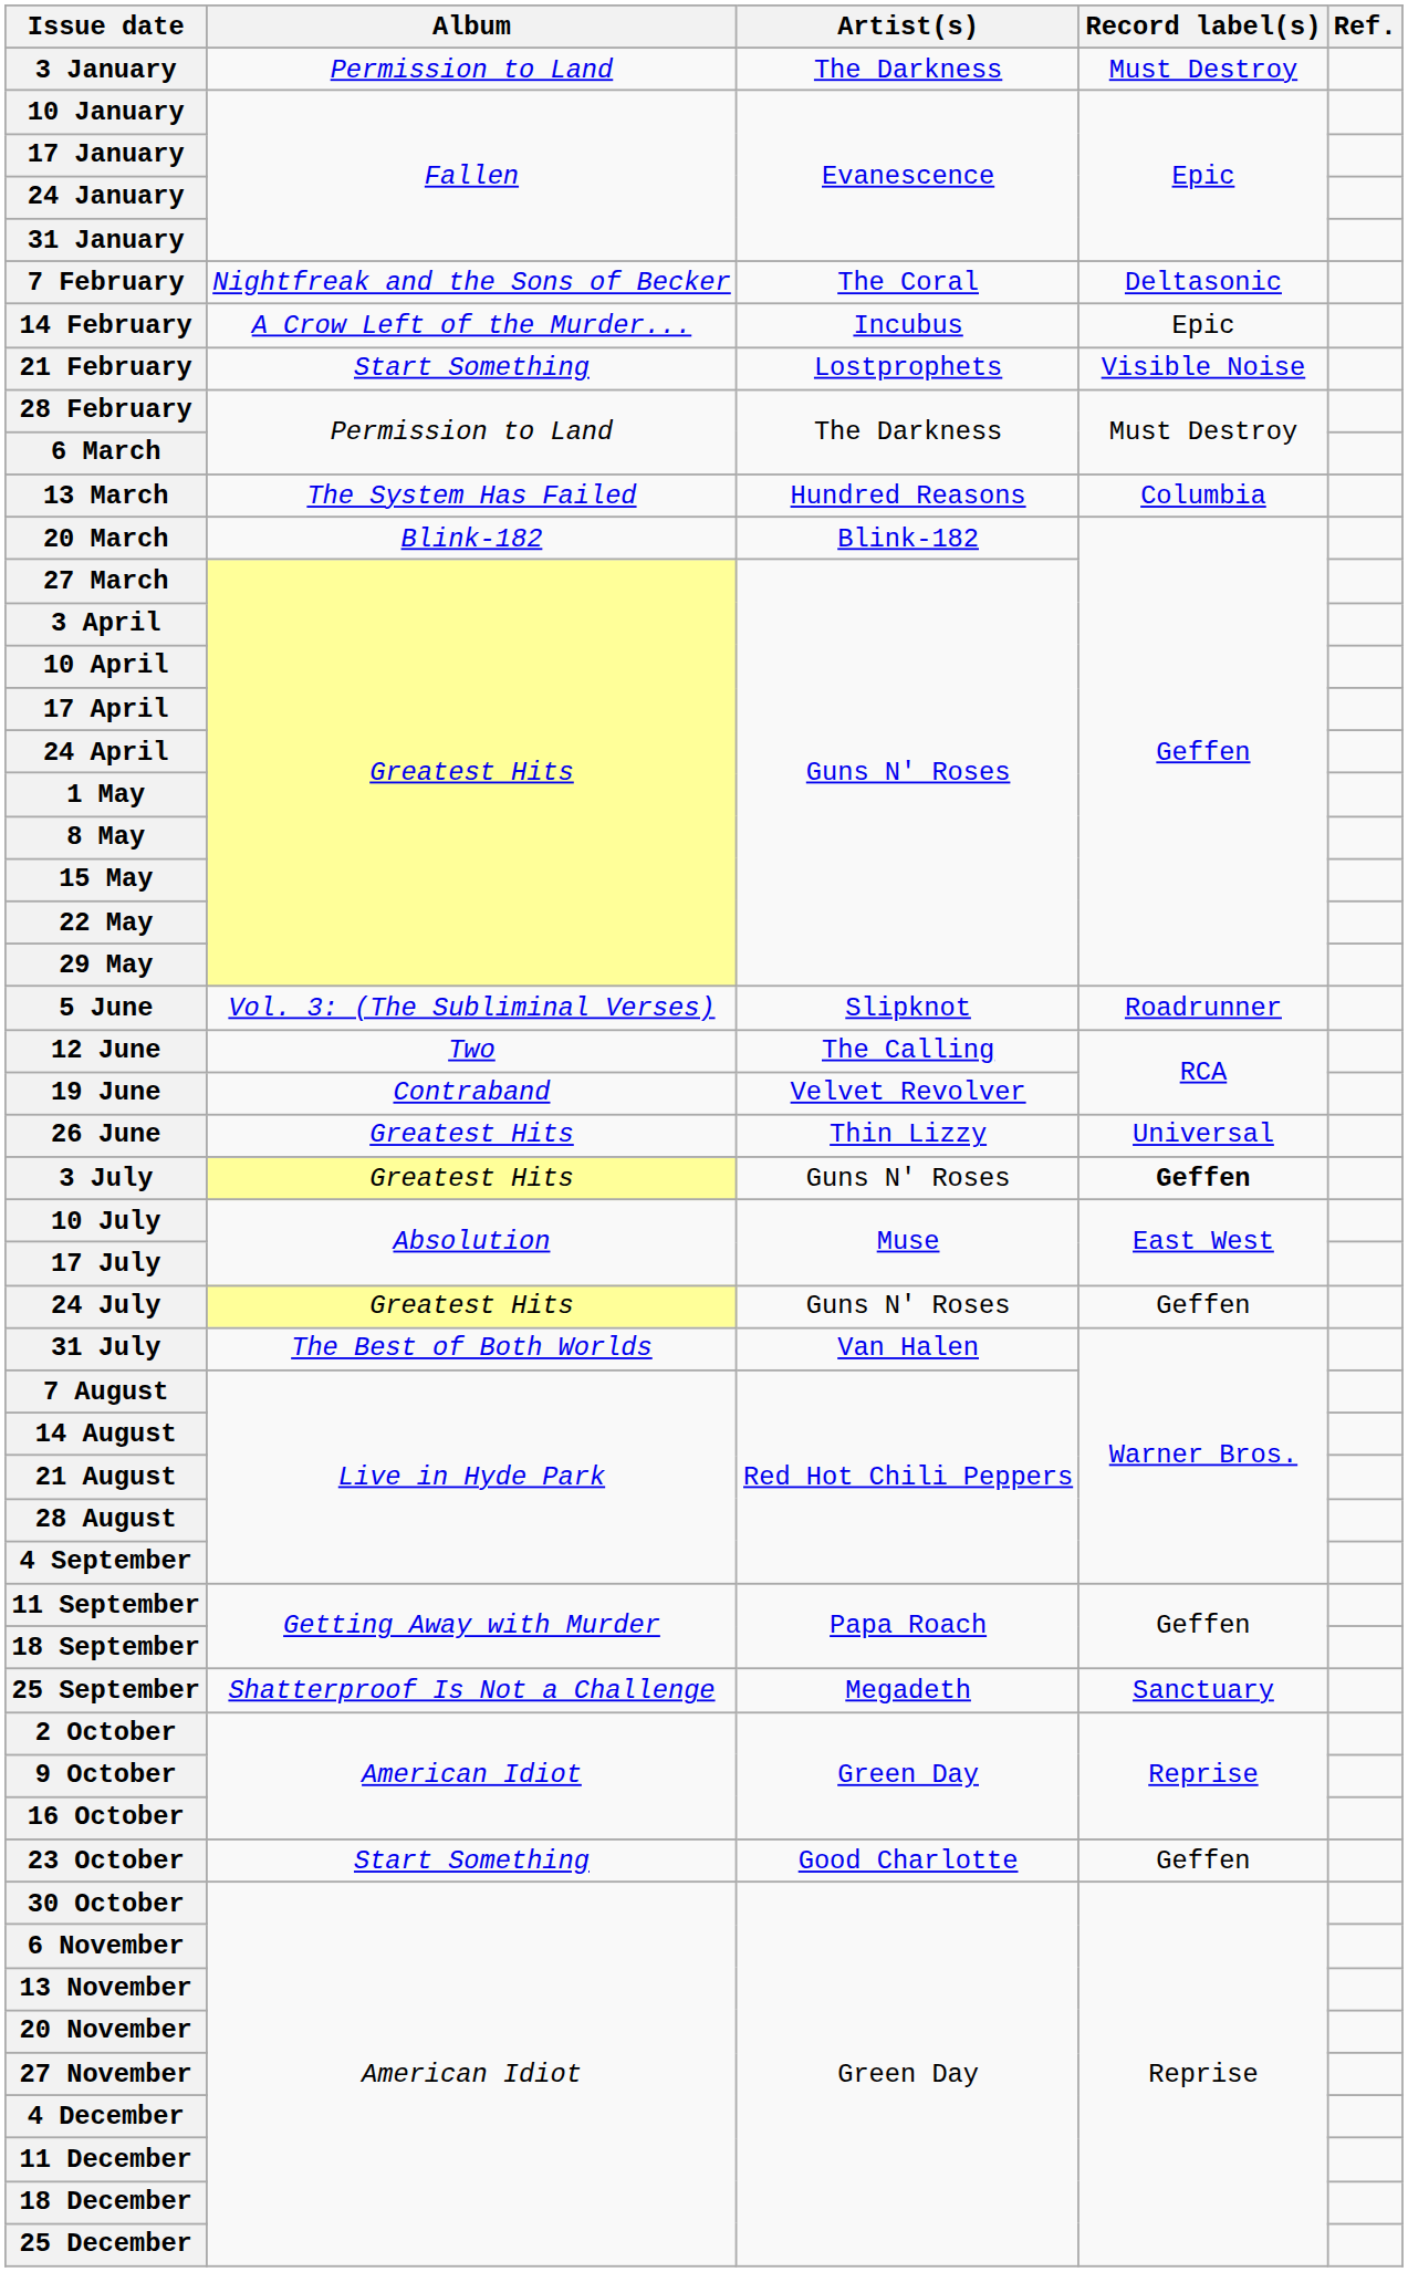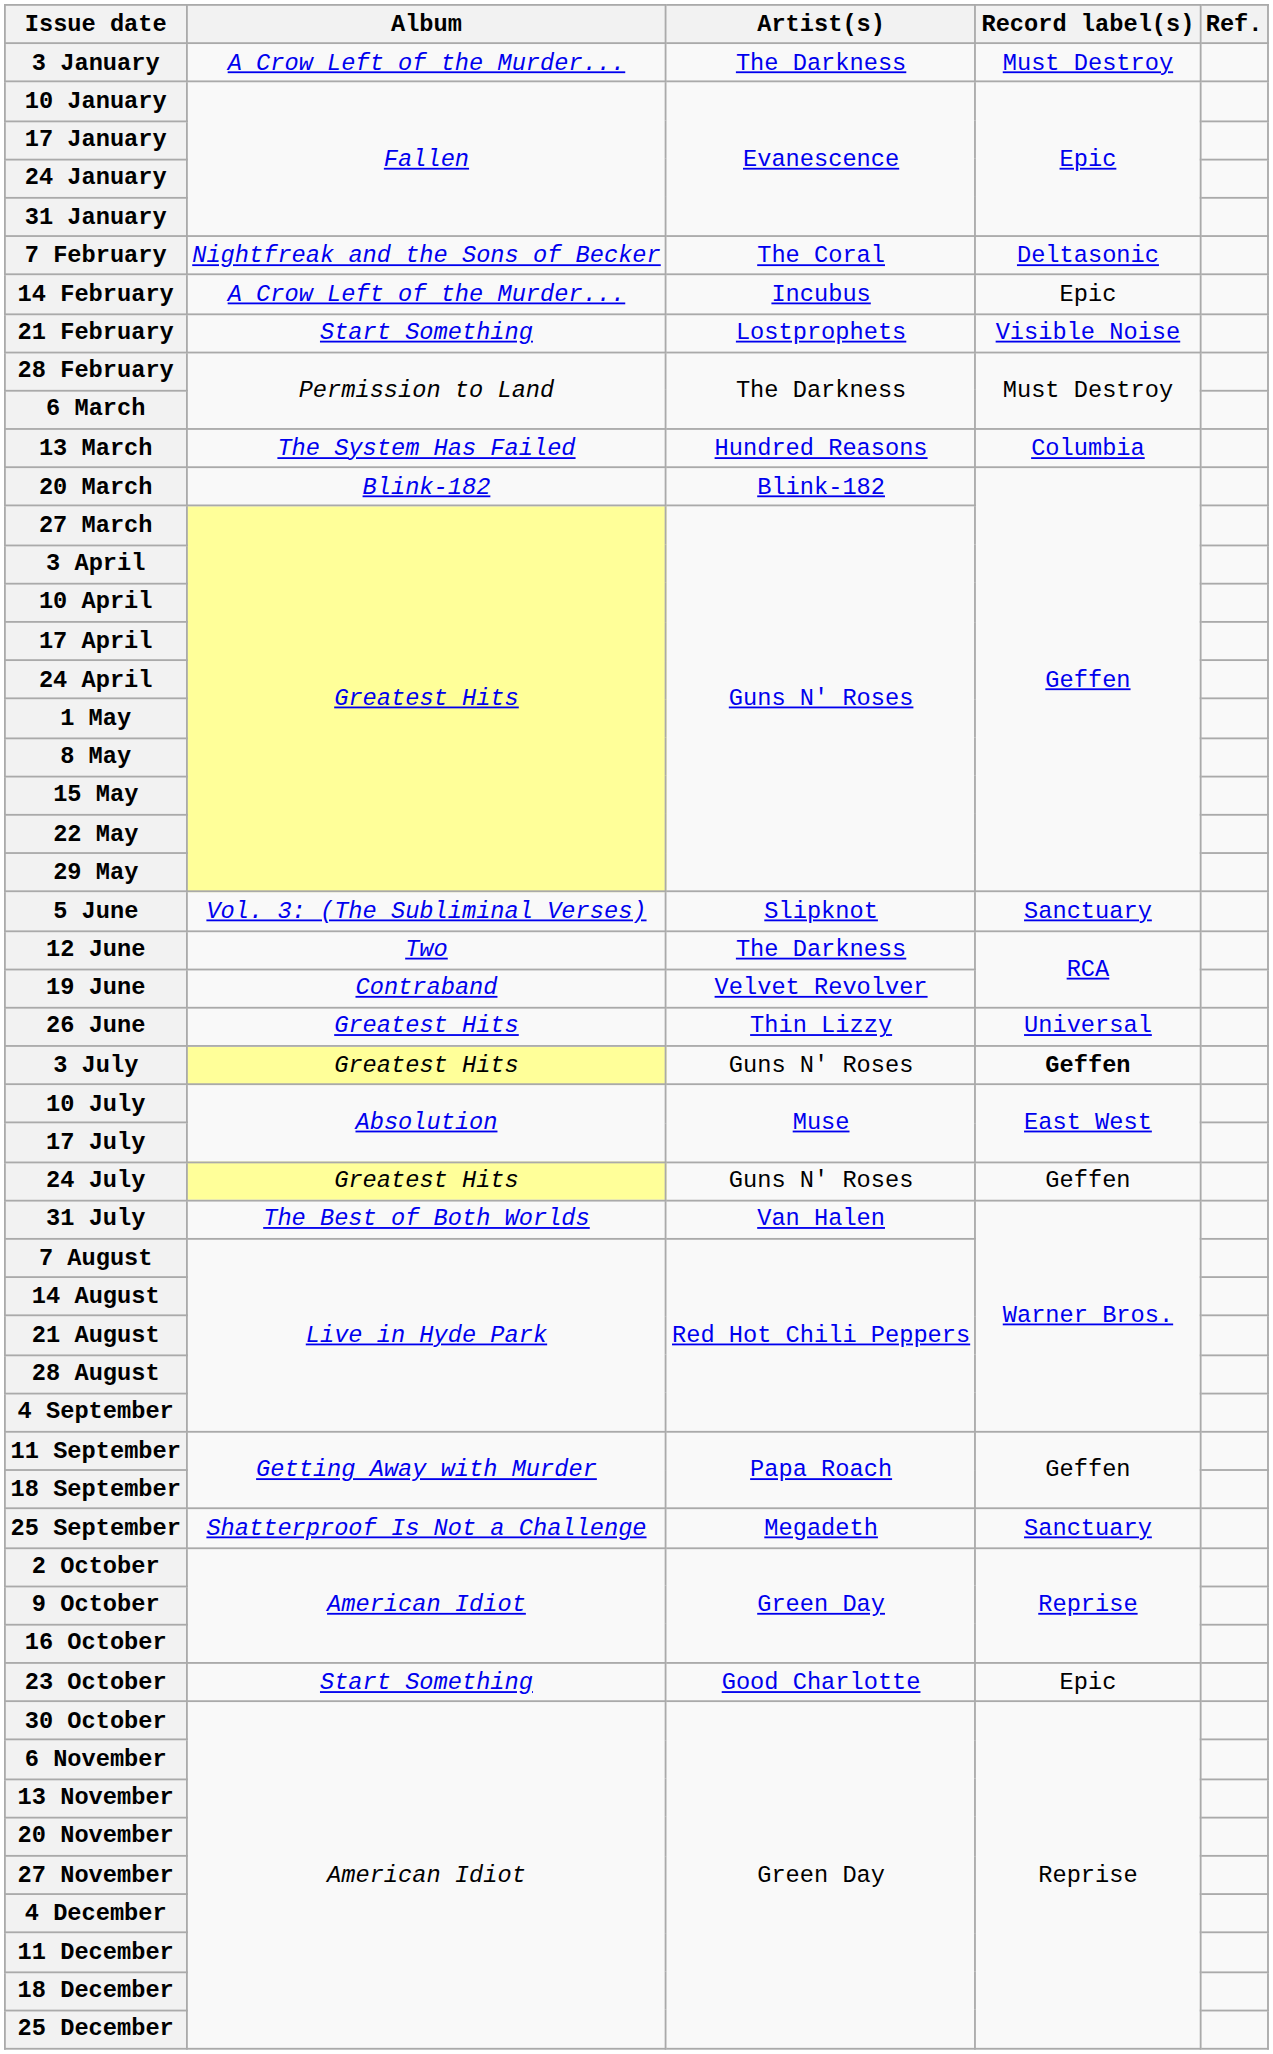 <table class="wikitable plainrowheaders" style="text-align:center">
 <tr>
 <th scope="col">Issue date</th>
 <th scope="col">Album</th>
 <th scope="col">Artist(s)</th>
 <th scope="col">Record label(s)</th>
 <th scope="col">Ref.</th>
 </tr>
 <tr>
 <th scope="row">3 January</th>
-<td><em><a href='#'>Permission to Land</a></em></td>
+<td><em><a href='#'>A Crow Left of the Murder...</a></em></td>
 <td><a href='#'>The Darkness</a></td>
 <td><a href='#'>Must Destroy</a></td>
 <td></td>
 </tr>
 <tr>
 <th scope="row">10 January</th>
 <td rowspan="4"><em><a href='#'>Fallen</a></em></td>
 <td rowspan="4"><a href='#'>Evanescence</a></td>
 <td rowspan="4"><a href='#'>Epic</a></td>
 <td></td>
 </tr>
 <tr>
 <th scope="row">17 January</th>
 <td></td>
 </tr>
 <tr>
 <th scope="row">24 January</th>
 <td></td>
 </tr>
 <tr>
 <th scope="row">31 January</th>
 <td></td>
 </tr>
 <tr>
 <th scope="row">7 February</th>
 <td><em><a href='#'>Nightfreak and the Sons of Becker</a></em></td>
 <td><a href='#'>The Coral</a></td>
 <td><a href='#'>Deltasonic</a></td>
 <td></td>
 </tr>
 <tr>
 <th scope="row">14 February</th>
 <td><em><a href='#'>A Crow Left of the Murder...</a></em></td>
 <td><a href='#'>Incubus</a></td>
 <td>Epic</td>
 <td></td>
 </tr>
 <tr>
 <th scope="row">21 February</th>
 <td><em><a href='#'>Start Something</a></em></td>
 <td><a href='#'>Lostprophets</a></td>
 <td><a href='#'>Visible Noise</a></td>
 <td></td>
 </tr>
 <tr>
 <th scope="row">28 February</th>
 <td rowspan="2"><em>Permission to Land</em></td>
 <td rowspan="2">The Darkness</td>
 <td rowspan="2">Must Destroy</td>
 <td></td>
 </tr>
 <tr>
 <th scope="row">6 March</th>
 <td></td>
 </tr>
 <tr>
 <th scope="row">13 March</th>
 <td><em><a href='#'>The System Has Failed</a></em></td>
 <td><a href='#'>Hundred Reasons</a></td>
 <td><a href='#'>Columbia</a></td>
 <td></td>
 </tr>
 <tr>
 <th scope="row">20 March</th>
 <td><em><a href='#'>Blink-182</a></em></td>
 <td><a href='#'>Blink-182</a></td>
 <td rowspan="11"><a href='#'>Geffen</a></td>
 <td></td>
 </tr>
 <tr>
 <th scope="row">27 March</th>
 <td rowspan="10" style="background-color:#FFFF99"><em><a href='#'>Greatest Hits</a></em> </td>
 <td rowspan="10"><a href='#'>Guns N' Roses</a></td>
 <td></td>
 </tr>
 <tr>
 <th scope="row">3 April</th>
 <td></td>
 </tr>
 <tr>
 <th scope="row">10 April</th>
 <td></td>
 </tr>
 <tr>
 <th scope="row">17 April</th>
 <td></td>
 </tr>
 <tr>
 <th scope="row">24 April</th>
 <td></td>
 </tr>
 <tr>
 <th scope="row">1 May</th>
 <td></td>
 </tr>
 <tr>
 <th scope="row">8 May</th>
 <td></td>
 </tr>
 <tr>
 <th scope="row">15 May</th>
 <td></td>
 </tr>
 <tr>
 <th scope="row">22 May</th>
 <td></td>
 </tr>
 <tr>
 <th scope="row">29 May</th>
 <td></td>
 </tr>
 <tr>
 <th scope="row">5 June</th>
 <td><em><a href='#'>Vol. 3: (The Subliminal Verses)</a></em></td>
 <td><a href='#'>Slipknot</a></td>
-<td><a href='#'>Roadrunner</a></td>
+<td><a href='#'>Sanctuary</a></td>
 <td></td>
 </tr>
 <tr>
 <th scope="row">12 June</th>
 <td><em><a href='#'>Two</a></em></td>
-<td><a href='#'>The Calling</a></td>
+<td><a href='#'>The Darkness</a></td>
 <td rowspan="2"><a href='#'>RCA</a></td>
 <td></td>
 </tr>
 <tr>
 <th scope="row">19 June</th>
 <td><em><a href='#'>Contraband</a></em></td>
 <td><a href='#'>Velvet Revolver</a></td>
 <td></td>
 </tr>
 <tr>
 <th scope="row">26 June</th>
 <td><em><a href='#'>Greatest Hits</a></em></td>
 <td><a href='#'>Thin Lizzy</a></td>
 <td><a href='#'>Universal</a></td>
 <td></td>
 </tr>
 <tr>
 <th scope="row">3 July</th>
 <td style="background-color:#FFFF99"><em>Greatest Hits</em> </td>
 <td>Guns N' Roses</td>
 <td><strong>Geffen</strong></td>
 <td></td>
 </tr>
 <tr>
 <th scope="row">10 July</th>
 <td rowspan="2"><em><a href='#'>Absolution</a></em></td>
 <td rowspan="2"><a href='#'>Muse</a></td>
 <td rowspan="2"><a href='#'>East West</a></td>
 <td></td>
 </tr>
 <tr>
 <th scope="row">17 July</th>
 <td></td>
 </tr>
 <tr>
 <th scope="row">24 July</th>
 <td style="background-color:#FFFF99"><em>Greatest Hits</em> </td>
 <td>Guns N' Roses</td>
 <td>Geffen</td>
 <td></td>
 </tr>
 <tr>
 <th scope="row">31 July</th>
 <td><em><a href='#'>The Best of Both Worlds</a></em></td>
 <td><a href='#'>Van Halen</a></td>
 <td rowspan="6"><a href='#'>Warner Bros.</a></td>
 <td></td>
 </tr>
 <tr>
 <th scope="row">7 August</th>
 <td rowspan="5"><em><a href='#'>Live in Hyde Park</a></em></td>
 <td rowspan="5"><a href='#'>Red Hot Chili Peppers</a></td>
 <td></td>
 </tr>
 <tr>
 <th scope="row">14 August</th>
 <td></td>
 </tr>
 <tr>
 <th scope="row">21 August</th>
 <td></td>
 </tr>
 <tr>
 <th scope="row">28 August</th>
 <td></td>
 </tr>
 <tr>
 <th scope="row">4 September</th>
 <td></td>
 </tr>
 <tr>
 <th scope="row">11 September</th>
 <td rowspan="2"><em><a href='#'>Getting Away with Murder</a></em></td>
 <td rowspan="2"><a href='#'>Papa Roach</a></td>
 <td rowspan="2">Geffen</td>
 <td></td>
 </tr>
 <tr>
 <th scope="row">18 September</th>
 <td></td>
 </tr>
 <tr>
 <th scope="row">25 September</th>
 <td><em><a href='#'>Shatterproof Is Not a Challenge</a></em></td>
 <td><a href='#'>Megadeth</a></td>
 <td><a href='#'>Sanctuary</a></td>
 <td></td>
 </tr>
 <tr>
 <th scope="row">2 October</th>
 <td rowspan="3"><em><a href='#'>American Idiot</a></em></td>
 <td rowspan="3"><a href='#'>Green Day</a></td>
 <td rowspan="3"><a href='#'>Reprise</a></td>
 <td></td>
 </tr>
 <tr>
 <th scope="row">9 October</th>
 <td></td>
 </tr>
 <tr>
 <th scope="row">16 October</th>
 <td></td>
 </tr>
 <tr>
 <th scope="row">23 October</th>
 <td><em><a href='#'>Start Something</a></em></td>
 <td><a href='#'>Good Charlotte</a></td>
-<td>Geffen</td>
+<td>Epic</td>
 <td></td>
 </tr>
 <tr>
 <th scope="row">30 October</th>
 <td rowspan="9"><em>American Idiot</em></td>
 <td rowspan="9">Green Day</td>
 <td rowspan="9">Reprise</td>
 <td></td>
 </tr>
 <tr>
 <th scope="row">6 November</th>
 <td></td>
 </tr>
 <tr>
 <th scope="row">13 November</th>
 <td></td>
 </tr>
 <tr>
 <th scope="row">20 November</th>
 <td></td>
 </tr>
 <tr>
 <th scope="row">27 November</th>
 <td></td>
 </tr>
 <tr>
 <th scope="row">4 December</th>
 <td></td>
 </tr>
 <tr>
 <th scope="row">11 December</th>
 <td></td>
 </tr>
 <tr>
 <th scope="row">18 December</th>
 <td></td>
 </tr>
 <tr>
 <th scope="row">25 December</th>
 <td></td>
 </tr>
 </table>
